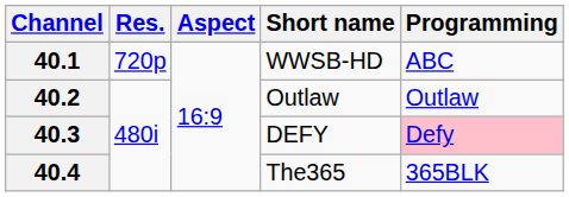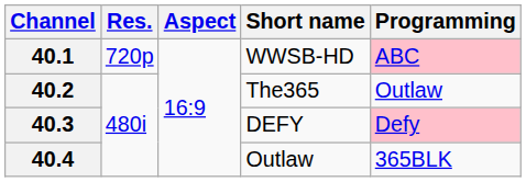 <table class="wikitable">
 <tr>
 <th scope = "col"><a href='#'>Channel</a></th>
 <th scope = "col"><a href='#'>Res.</a></th>
 <th scope = "col"><a href='#'>Aspect</a></th>
 <th scope = "col">Short name</th>
 <th scope = "col">Programming</th>
 </tr>
 <tr>
 <th scope = "row">40.1</th>
 <td><a href='#'>720p</a></td>
 <td rowspan=4><a href='#'>16:9</a></td>
 <td>WWSB-HD</td>
-<td><a href='#'>ABC</a></td>
+<td style="background: pink;"><a href='#'>ABC</a></td>
 </tr>
 <tr>
 <th scope = "row">40.2</th>
 <td rowspan=3><a href='#'>480i</a></td>
-<td>Outlaw</td>
+<td>The365</td>
 <td><a href='#'>Outlaw</a></td>
 </tr>
 <tr>
 <th scope = "row">40.3</th>
 <td>DEFY</td>
 <td style="background: pink;"><a href='#'>Defy</a></td>
 </tr>
 <tr>
 <th scope = "row">40.4</th>
-<td>The365</td>
+<td>Outlaw</td>
 <td><a href='#'>365BLK</a></td>
 </tr>
 </table>
